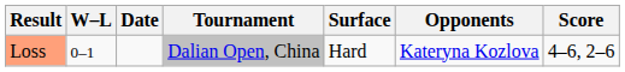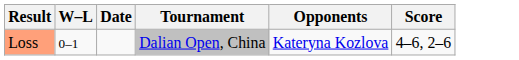 <table class="sortable wikitable">
 <tr>
 <th>Result</th>
 <th class="unsortable">W–L</th>
 <th>Date</th>
 <th>Tournament</th>
-<th>Surface</th>
 <th>Opponents</th>
 <th class="unsortable">Score</th>
 </tr>
 <tr>
 <td bgcolor="FFA07A">Loss</td>
 <td><small>0–1</small></td>
 <td><a href='#'></a></td>
 <td style="background:silver;"><a href='#'>Dalian Open</a>, China</td>
-<td>Hard</td>
 <td> <a href='#'>Kateryna Kozlova</a></td>
 <td>4–6, 2–6</td>
 </tr>
 </table>
